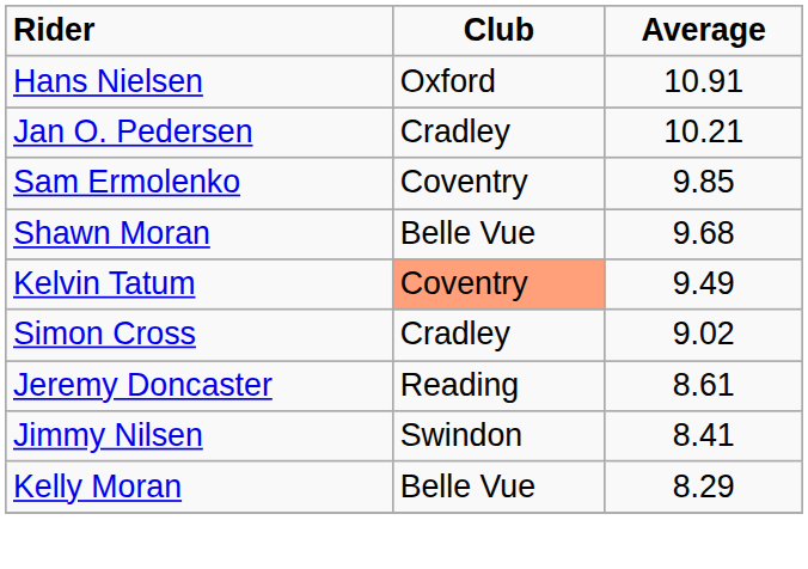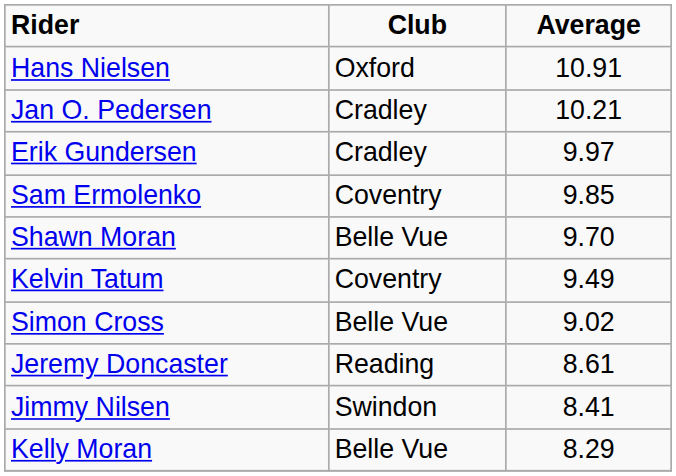 <table class=wikitable width="400">
 <tr>
 <td><strong>Rider</strong></td>
 <td align="center"><strong>Club</strong></td>
 <td align="center"><strong>Average</strong></td>
 </tr>
 <tr>
 <td> <a href='#'>Hans Nielsen</a></td>
 <td>Oxford</td>
 <td align="center">10.91</td>
 </tr>
 <tr>
 <td> <a href='#'>Jan O. Pedersen</a></td>
 <td>Cradley</td>
 <td align="center">10.21</td>
 </tr>
 <tr>
+<td> <a href='#'>Erik Gundersen</a></td>
+<td>Cradley</td>
+<td align="center">9.97</td>
+</tr>
+<tr>
 <td> <a href='#'>Sam Ermolenko</a></td>
 <td>Coventry</td>
 <td align="center">9.85</td>
 </tr>
 <tr>
 <td> <a href='#'>Shawn Moran</a></td>
 <td>Belle Vue</td>
-<td align="center">9.68</td>
+<td align="center">9.70</td>
 </tr>
 <tr>
 <td> <a href='#'>Kelvin Tatum</a></td>
-<td style="background: lightsalmon;">Coventry</td>
+<td>Coventry</td>
 <td align="center">9.49</td>
 </tr>
 <tr>
 <td> <a href='#'>Simon Cross</a></td>
-<td>Cradley</td>
+<td>Belle Vue</td>
 <td align="center">9.02</td>
 </tr>
 <tr>
 <td> <a href='#'>Jeremy Doncaster</a></td>
 <td>Reading</td>
 <td align="center">8.61</td>
 </tr>
 <tr>
 <td> <a href='#'>Jimmy Nilsen</a></td>
 <td>Swindon</td>
 <td align="center">8.41</td>
 </tr>
 <tr>
 <td> <a href='#'>Kelly Moran</a></td>
 <td>Belle Vue</td>
 <td align="center">8.29</td>
 </tr>
 <tr>
 </tr>
 </table>
